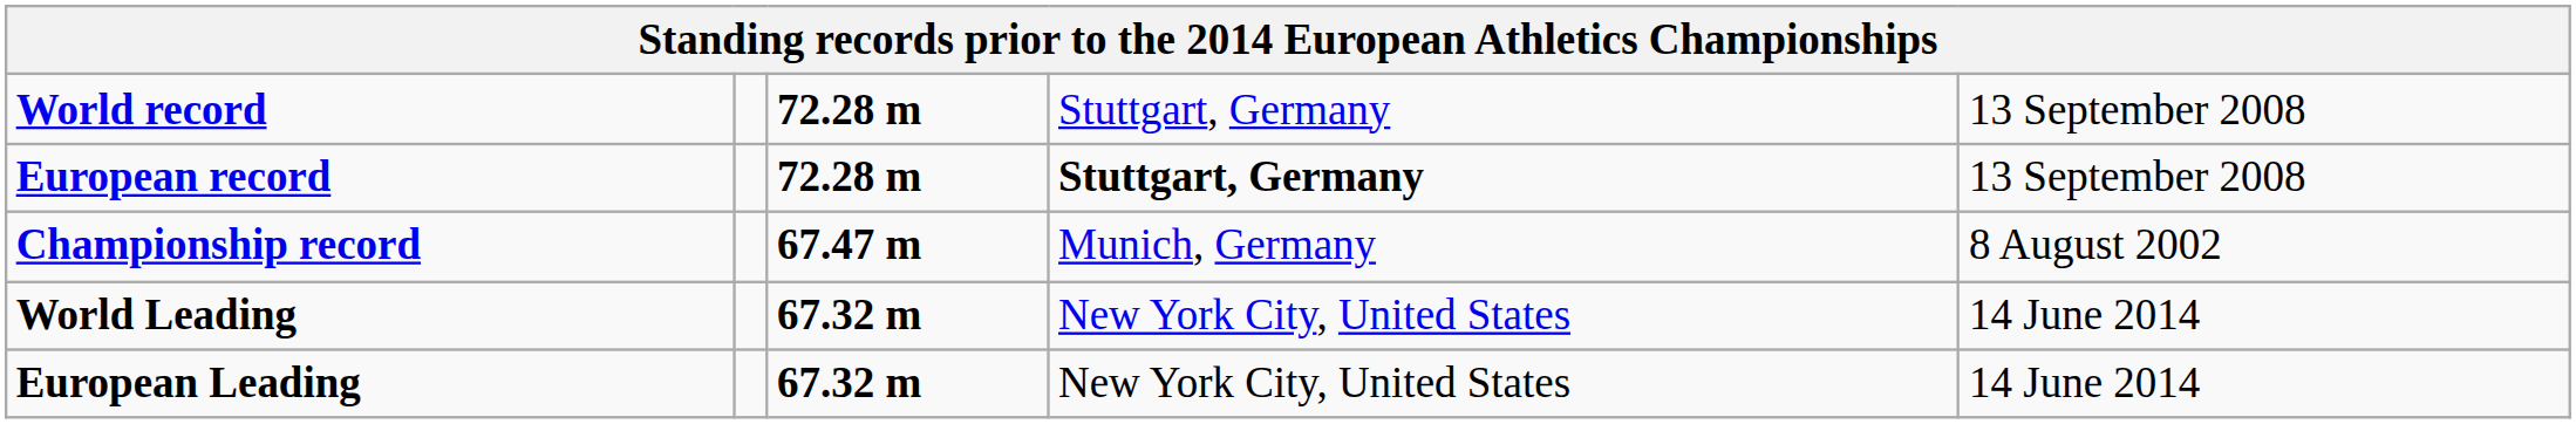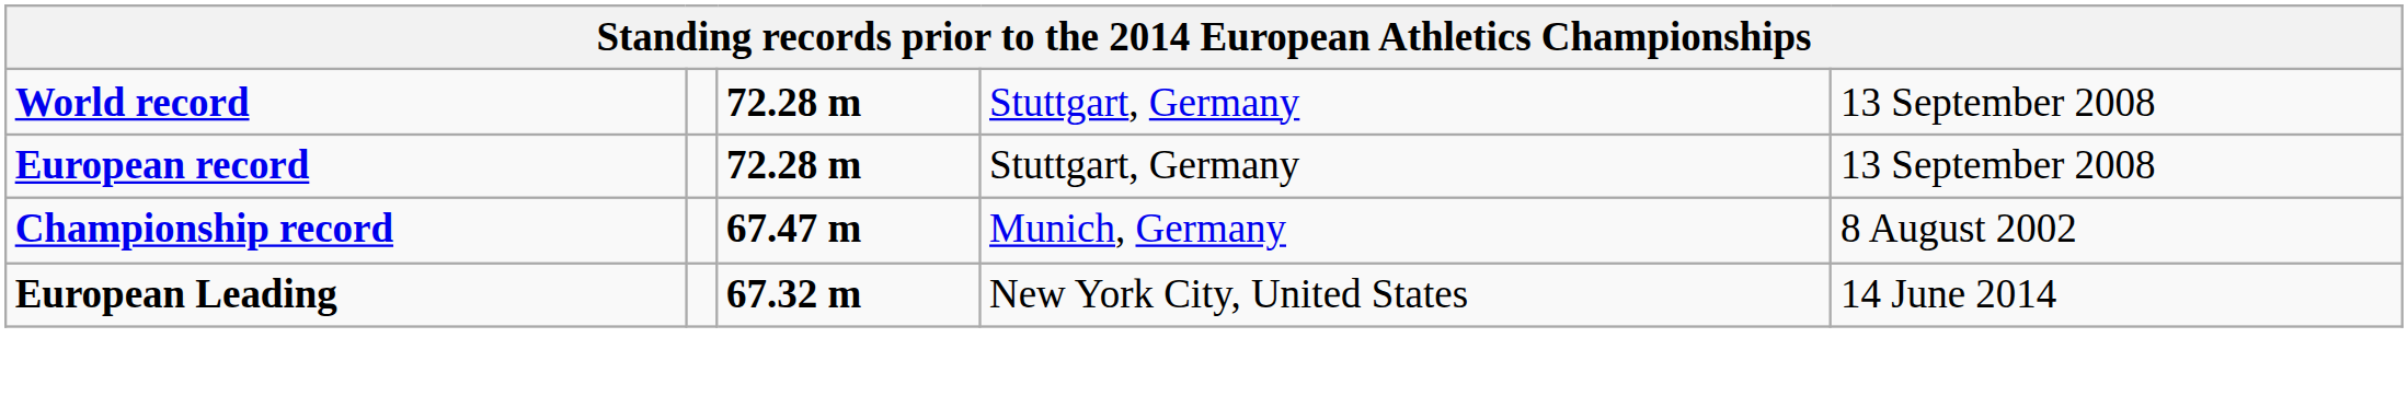 <table class="wikitable" width=75%>
 <tr>
 <th colspan="5">Standing records prior to the 2014 European Athletics Championships</th>
 </tr>
 <tr>
 <td><strong><a href='#'>World record</a></strong></td>
 <td></td>
 <td><strong>72.28 m</strong></td>
 <td><a href='#'>Stuttgart</a>, <a href='#'>Germany</a></td>
 <td>13 September 2008</td>
 </tr>
 <tr>
 <td><strong><a href='#'>European record</a></strong></td>
 <td></td>
 <td><strong>72.28 m</strong></td>
-<td><strong>Stuttgart, Germany</strong></td>
+<td>Stuttgart, Germany</td>
 <td>13 September 2008</td>
 </tr>
 <tr>
 <td><strong><a href='#'>Championship record</a></strong></td>
 <td></td>
 <td><strong>67.47 m</strong></td>
 <td><a href='#'>Munich</a>, <a href='#'>Germany</a></td>
 <td>8 August 2002</td>
 </tr>
 <tr>
-<td><strong>World Leading</strong></td>
-<td></td>
-<td><strong>67.32 m</strong></td>
-<td><a href='#'>New York City</a>, <a href='#'>United States</a></td>
-<td>14 June 2014</td>
-</tr>
-<tr>
 <td><strong>European Leading</strong></td>
 <td></td>
 <td><strong>67.32 m</strong></td>
 <td>New York City, United States</td>
 <td>14 June 2014</td>
 </tr>
 </table>
